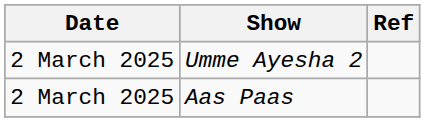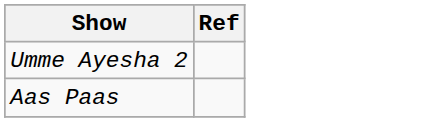 <table class="wikitable">
 <tr>
-<th>Date</th>
 <th>Show</th>
 <th>Ref</th>
 </tr>
 <tr>
-<td>2 March 2025</td>
 <td><em>Umme Ayesha 2</em></td>
 <td></td>
 </tr>
 <tr>
-<td>2 March 2025</td>
 <td><em>Aas Paas</em></td>
 <td></td>
 </tr>
 </table>
